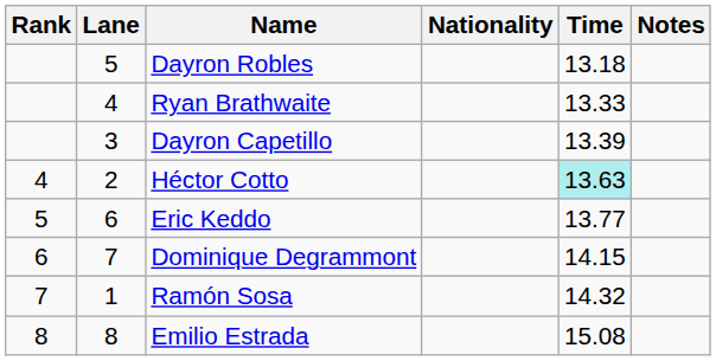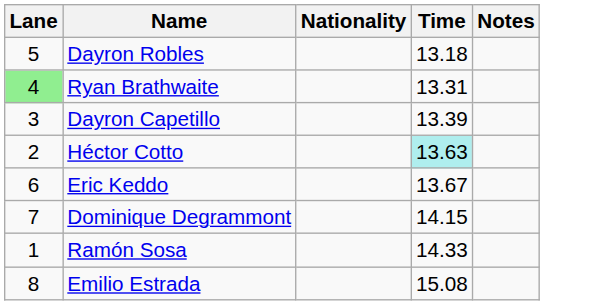 <table class="wikitable sortable" style="text-align:center; font-size:95%">
 <tr>
-<th>Rank</th>
 <th>Lane</th>
 <th>Name</th>
 <th>Nationality</th>
 <th>Time</th>
 <th>Notes</th>
 </tr>
 <tr>
-<td></td>
 <td>5</td>
 <td align=left><a href='#'>Dayron Robles</a></td>
 <td align=left></td>
 <td>13.18</td>
 <td></td>
 </tr>
 <tr>
-<td></td>
-<td>4</td>
+<td style="background: lightgreen;">4</td>
 <td align=left><a href='#'>Ryan Brathwaite</a></td>
 <td align=left></td>
-<td>13.33</td>
+<td>13.31</td>
 <td></td>
 </tr>
 <tr>
-<td></td>
 <td>3</td>
 <td align=left><a href='#'>Dayron Capetillo</a></td>
 <td align=left></td>
 <td>13.39</td>
 <td></td>
 </tr>
 <tr>
-<td>4</td>
 <td>2</td>
 <td align=left><a href='#'>Héctor Cotto</a></td>
 <td align=left></td>
 <td style="background: paleturquoise;">13.63</td>
 <td></td>
 </tr>
 <tr>
-<td>5</td>
 <td>6</td>
 <td align=left><a href='#'>Eric Keddo</a></td>
 <td align=left></td>
-<td>13.77</td>
+<td>13.67</td>
 <td></td>
 </tr>
 <tr>
-<td>6</td>
 <td>7</td>
 <td align=left><a href='#'>Dominique Degrammont</a></td>
 <td align=left></td>
 <td>14.15</td>
 <td></td>
 </tr>
 <tr>
-<td>7</td>
 <td>1</td>
 <td align=left><a href='#'>Ramón Sosa</a></td>
 <td align=left></td>
-<td>14.32</td>
+<td>14.33</td>
 <td></td>
 </tr>
 <tr>
-<td>8</td>
 <td>8</td>
 <td align=left><a href='#'>Emilio Estrada</a></td>
 <td align=left></td>
 <td>15.08</td>
 <td></td>
 </tr>
 </table>
